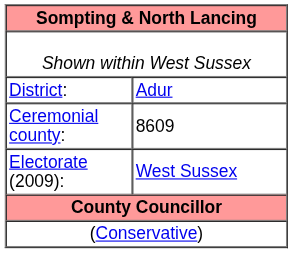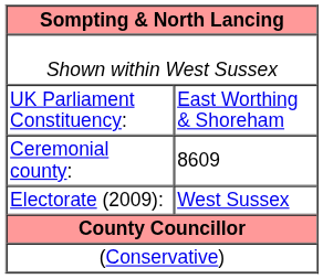 <table class="vcard" border=1 cellpadding=2 cellspacing=0 align=right width=260 style=margin-left:0.5em;>
 <tr>
 <th class="fn org" colspan=2 align=center bgcolor="#ff9999"><strong>Sompting & North Lancing</strong></th>
 </tr>
 <tr>
 <td colspan=2 align=center><br><em>Shown within West Sussex</em></td>
 </tr>
 <tr class="note">
-<td width="45%"><a href='#'>District</a>:</td>
-<td><a href='#'>Adur</a></td>
+<td><a href='#'>UK Parliament Constituency</a>:</td>
+<td><a href='#'>East Worthing & Shoreham</a></td>
 </tr>
 <tr class="note">
 <td><a href='#'>Ceremonial county</a>:</td>
 <td>8609</td>
 </tr>
 <tr class="note">
 <td><a href='#'>Electorate</a> (2009):</td>
 <td><a href='#'>West Sussex</a></td>
 </tr>
 <tr>
 <th colspan=2 align=center bgcolor="#ff9999">County Councillor</th>
 </tr>
 <tr>
 <td colspan=2 align=center> (<a href='#'>Conservative</a>)</td>
 </tr>
 </table>
